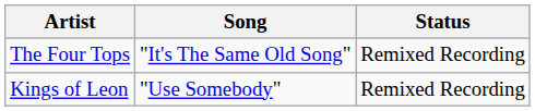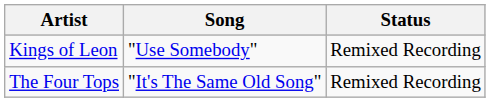 <table class="wikitable" style="font-size: 85%">
 <tr>
 <th>Artist</th>
 <th>Song</th>
 <th>Status</th>
 </tr>
 <tr>
+<td> <a href='#'>Kings of Leon</a></td>
+<td>"<a href='#'>Use Somebody</a>"</td>
+<td>Remixed Recording</td>
+</tr>
+<tr>
 <td> <a href='#'>The Four Tops</a></td>
 <td>"<a href='#'>It's The Same Old Song</a>"</td>
 <td>Remixed Recording</td>
 </tr>
-<tr>
-<td> <a href='#'>Kings of Leon</a></td>
-<td>"<a href='#'>Use Somebody</a>"</td>
-<td>Remixed Recording</td>
-</tr>
 </table>
